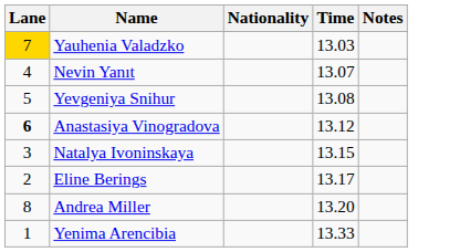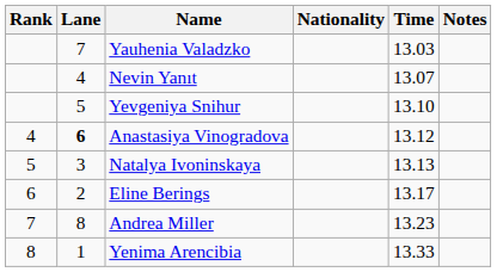 <table class="wikitable sortable" style="text-align:center">
 <tr>
+<th>Rank</th>
 <th>Lane</th>
 <th>Name</th>
 <th>Nationality</th>
 <th>Time</th>
 <th>Notes</th>
 </tr>
 <tr>
-<td style="background: gold;">7</td>
+<td></td>
+<td>7</td>
 <td align=left><a href='#'>Yauhenia Valadzko</a></td>
 <td align=left></td>
 <td>13.03</td>
 <td></td>
 </tr>
 <tr>
+<td></td>
 <td>4</td>
 <td align=left><a href='#'>Nevin Yanıt</a></td>
 <td align=left></td>
 <td>13.07</td>
 <td></td>
 </tr>
 <tr>
+<td></td>
 <td>5</td>
 <td align=left><a href='#'>Yevgeniya Snihur</a></td>
 <td align=left></td>
-<td>13.08</td>
+<td>13.10</td>
 <td></td>
 </tr>
 <tr>
+<td>4</td>
 <td><strong>6</strong></td>
 <td align=left><a href='#'>Anastasiya Vinogradova</a></td>
 <td align=left></td>
 <td>13.12</td>
 <td></td>
 </tr>
 <tr>
+<td>5</td>
 <td>3</td>
 <td align=left><a href='#'>Natalya Ivoninskaya</a></td>
 <td align=left></td>
-<td>13.15</td>
+<td>13.13</td>
 <td></td>
 </tr>
 <tr>
+<td>6</td>
 <td>2</td>
 <td align=left><a href='#'>Eline Berings</a></td>
 <td align=left></td>
 <td>13.17</td>
 <td></td>
 </tr>
 <tr>
+<td>7</td>
 <td>8</td>
 <td align=left><a href='#'>Andrea Miller</a></td>
 <td align=left></td>
-<td>13.20</td>
+<td>13.23</td>
 <td></td>
 </tr>
 <tr>
+<td>8</td>
 <td>1</td>
 <td align=left><a href='#'>Yenima Arencibia</a></td>
 <td align=left></td>
 <td>13.33</td>
 <td></td>
 </tr>
 </table>
